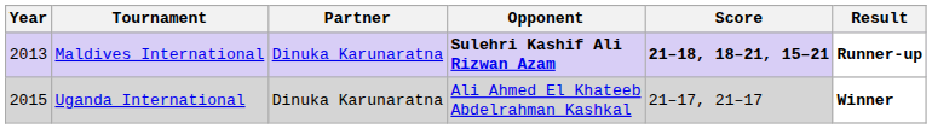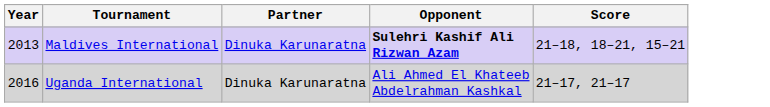 <table class="sortable wikitable" style="font-size: 90%;">
 <tr>
 <th>Year</th>
 <th>Tournament</th>
 <th>Partner</th>
 <th>Opponent</th>
 <th>Score</th>
-<th>Result</th>
 </tr>
 <tr style="background:#D8CEF6">
 <td align="center">2013</td>
 <td align="left"><a href='#'>Maldives International</a></td>
 <td align="left"> <a href='#'>Dinuka Karunaratna</a></td>
 <td align="left"><strong> Sulehri Kashif Ali<br> <a href='#'>Rizwan Azam</a></strong></td>
-<td align="left"><strong>21–18, 18–21, 15–21</strong></td>
-<td style="text-align:left; background:white"> <strong>Runner-up</strong></td>
+<td align="left">21–18, 18–21, 15–21</td>
 </tr>
 <tr style="background:#D5D5D5">
-<td align="center">2015</td>
+<td align="center">2016</td>
 <td align="left"><a href='#'>Uganda International</a></td>
 <td align="left"> Dinuka Karunaratna</td>
 <td align="left"> <a href='#'>Ali Ahmed El Khateeb</a><br> <a href='#'>Abdelrahman Kashkal</a></td>
 <td align="left">21–17, 21–17</td>
-<td style="text-align:left; background:white"> <strong>Winner</strong></td>
 </tr>
 </table>
